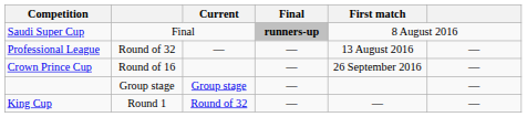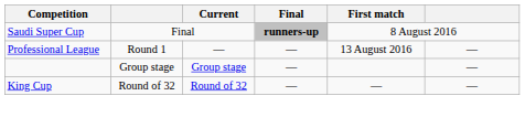 <table class="wikitable" style="text-align:center; width:730px;">
 <tr>
 <th style="text-align:center; width:150px;">Competition</th>
 <th style="text-align:center; width:100px;"></th>
 <th style="text-align:center; width:100px;">Current<br></th>
 <th style="text-align:center; width:100px;">Final<br></th>
 <th style="text-align:center; width:140px;">First match</th>
 <th style="text-align:center; width:140px;"></th>
 </tr>
 <tr>
 <td style="text-align:left;"><a href='#'>Saudi Super Cup</a></td>
 <td colspan=2>Final</td>
 <td style=background:silver><strong>runners-up</strong></td>
 <td colspan=2>8 August 2016</td>
 </tr>
 <tr>
 <td style="text-align:left;"><a href='#'>Professional League</a></td>
-<td>Round of 32</td>
+<td>Round 1</td>
 <td>—</td>
 <td>—</td>
 <td>13 August 2016</td>
-<td>—</td>
-</tr>
-<tr>
-<td style="text-align:left;"><a href='#'>Crown Prince Cup</a></td>
-<td>Round of 16</td>
-<td></td>
-<td>—</td>
-<td>26 September 2016</td>
 <td>—</td>
 </tr>
 <tr>
 <td style="text-align:left;"></td>
 <td>Group stage</td>
 <td><a href='#'>Group stage</a></td>
 <td>—</td>
 <td></td>
 <td>—</td>
 </tr>
 <tr>
 <td style="text-align:left;"><a href='#'>King Cup</a></td>
-<td>Round 1</td>
+<td>Round of 32</td>
 <td><a href='#'>Round of 32</a></td>
 <td>—</td>
 <td>—</td>
 <td>—</td>
 </tr>
 </table>
